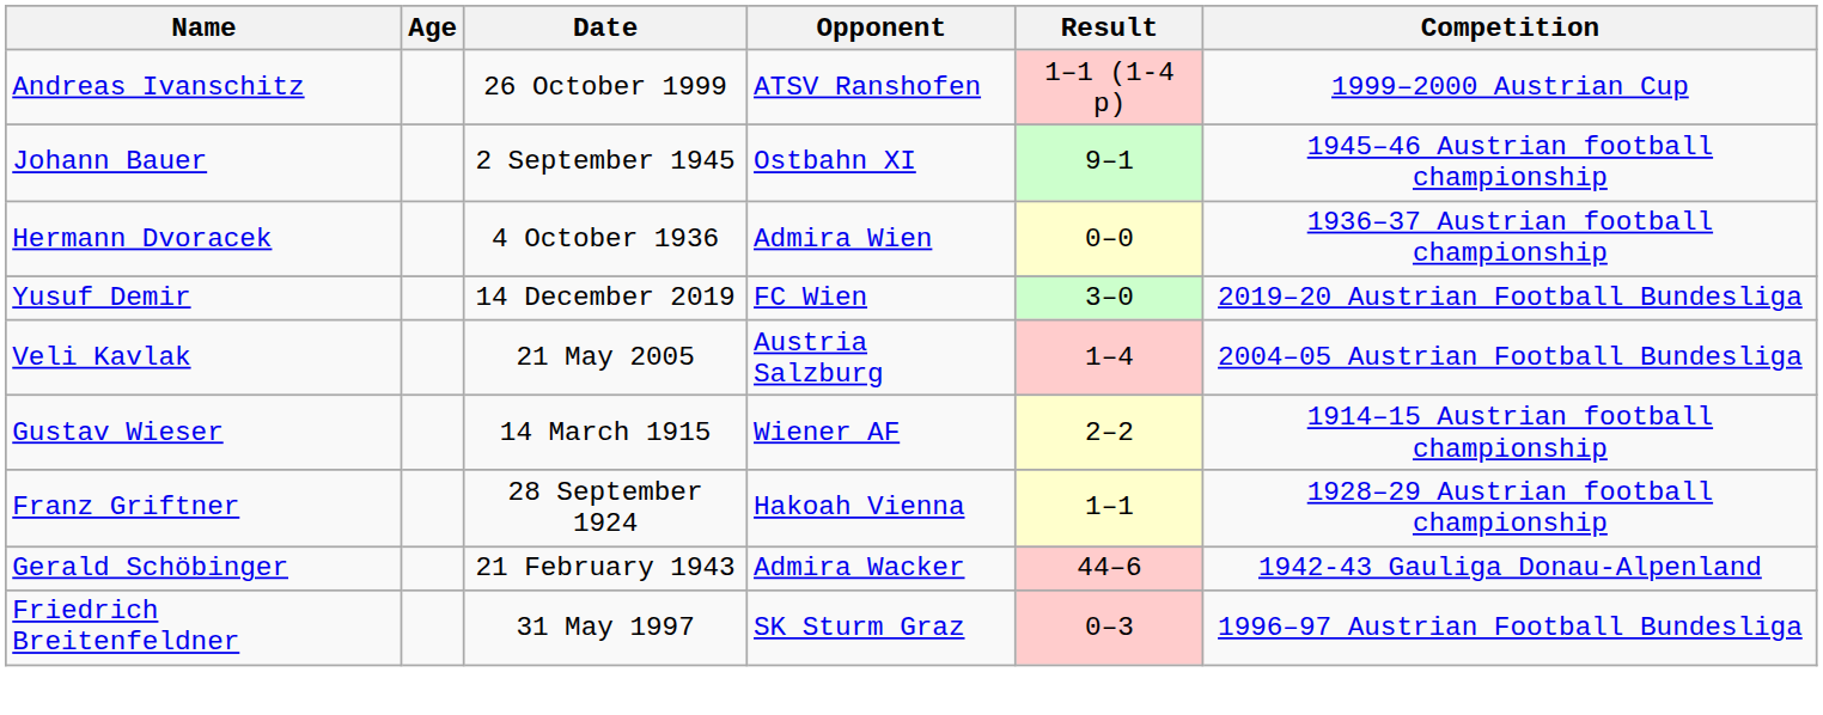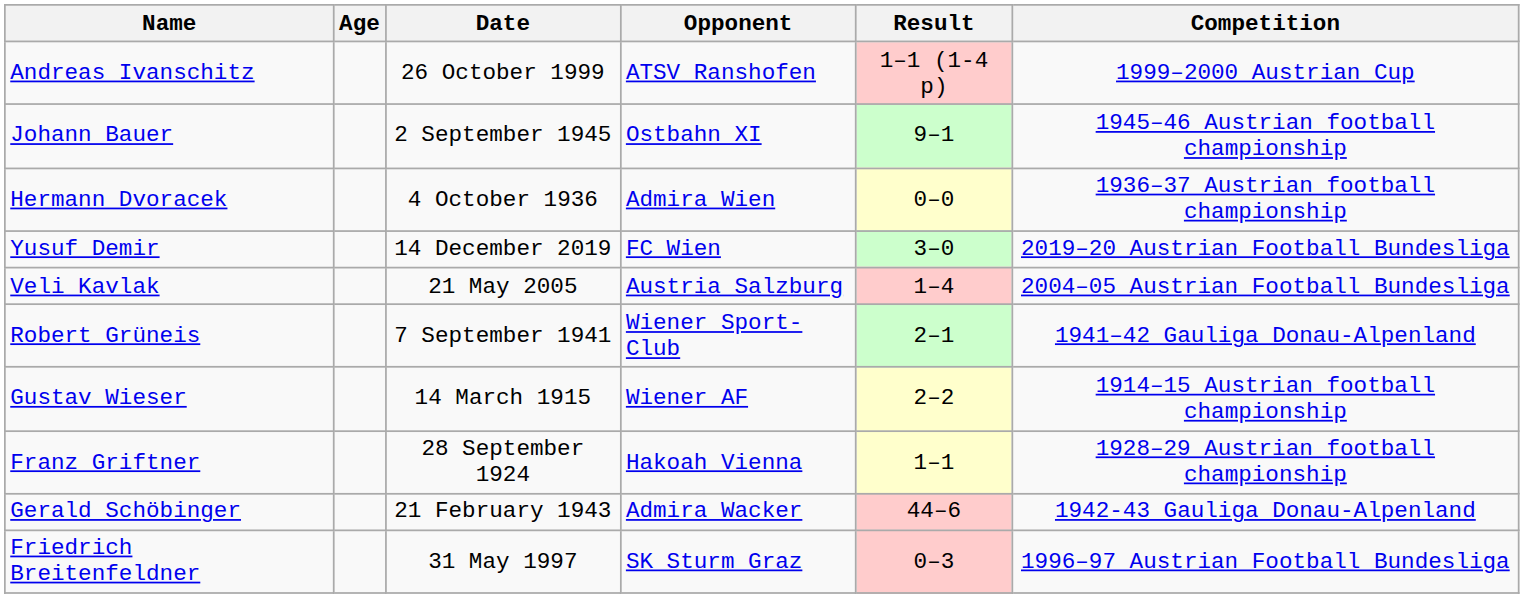 <table class="wikitable" style="text-align:center">
 <tr>
 <th>Name</th>
 <th>Age</th>
 <th>Date</th>
 <th>Opponent</th>
 <th>Result</th>
 <th>Competition</th>
 </tr>
 <tr>
 <td align="left"> <a href='#'>Andreas Ivanschitz</a></td>
 <td></td>
 <td>26 October 1999</td>
 <td align="left"> <a href='#'>ATSV Ranshofen</a></td>
 <td style="background:#fcc">1–1 (1-4 p)</td>
 <td><a href='#'>1999–2000 Austrian Cup</a></td>
 </tr>
 <tr>
 <td align="left"> <a href='#'>Johann Bauer</a></td>
 <td></td>
 <td>2 September 1945</td>
 <td align="left"> <a href='#'>Ostbahn XI</a></td>
 <td style="background:#cfc">9–1</td>
 <td><a href='#'>1945–46 Austrian football championship</a></td>
 </tr>
 <tr>
 <td align="left"> <a href='#'>Hermann Dvoracek</a></td>
 <td></td>
 <td>4 October 1936</td>
 <td align="left"> <a href='#'>Admira Wien</a></td>
 <td style="background:#ffc">0–0</td>
 <td><a href='#'>1936–37 Austrian football championship</a></td>
 </tr>
 <tr>
 <td align="left"> <a href='#'>Yusuf Demir</a></td>
 <td></td>
 <td>14 December 2019</td>
 <td align="left"> <a href='#'>FC Wien</a></td>
 <td style="background:#cfc">3–0</td>
 <td><a href='#'>2019–20 Austrian Football Bundesliga</a></td>
 </tr>
 <tr>
 <td align="left"> <a href='#'>Veli Kavlak</a></td>
 <td></td>
 <td>21 May 2005</td>
 <td align="left"> <a href='#'>Austria Salzburg</a></td>
 <td style="background:#fcc">1–4</td>
 <td><a href='#'>2004–05 Austrian Football Bundesliga</a></td>
 </tr>
 <tr>
+<td align="left"> <a href='#'>Robert Grüneis</a></td>
+<td></td>
+<td>7 September 1941</td>
+<td align="left"> <a href='#'>Wiener Sport-Club</a></td>
+<td style="background:#cfc">2–1</td>
+<td><a href='#'>1941–42 Gauliga Donau-Alpenland</a></td>
+</tr>
+<tr>
 <td align="left"> <a href='#'>Gustav Wieser</a></td>
 <td></td>
 <td>14 March 1915</td>
 <td align="left"> <a href='#'>Wiener AF</a></td>
 <td style="background:#ffc">2–2</td>
 <td><a href='#'>1914–15 Austrian football championship</a></td>
 </tr>
 <tr>
 <td align="left"> <a href='#'>Franz Griftner</a></td>
 <td></td>
 <td>28 September 1924</td>
 <td align="left"> <a href='#'>Hakoah Vienna</a></td>
 <td style="background:#ffc">1–1</td>
 <td><a href='#'>1928–29 Austrian football championship</a></td>
 </tr>
 <tr>
 <td align="left"> <a href='#'>Gerald Schöbinger</a></td>
 <td></td>
 <td>21 February 1943</td>
 <td align="left"> <a href='#'>Admira Wacker</a></td>
 <td style="background:#fcc">44–6</td>
 <td><a href='#'>1942-43 Gauliga Donau-Alpenland</a></td>
 </tr>
 <tr>
 <td align="left"> <a href='#'>Friedrich Breitenfeldner</a></td>
 <td></td>
 <td>31 May 1997</td>
 <td align="left"> <a href='#'>SK Sturm Graz</a></td>
 <td style="background:#fcc">0–3</td>
 <td><a href='#'>1996–97 Austrian Football Bundesliga</a></td>
 </tr>
 </table>
